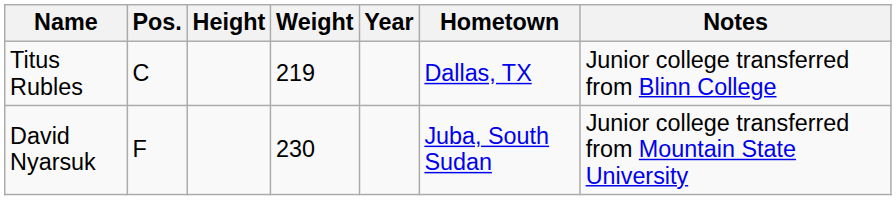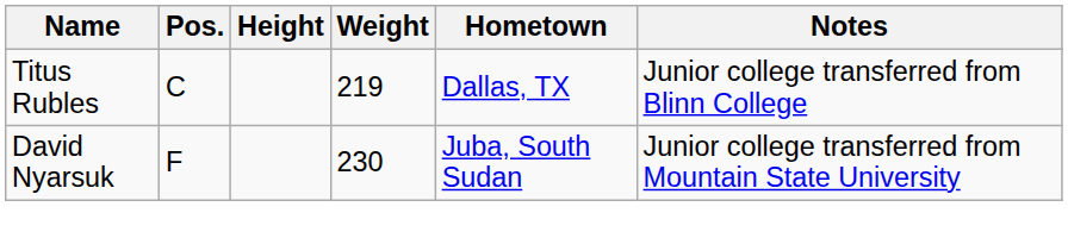 <table class="wikitable sortable" border="1">
 <tr>
 <th>Name</th>
 <th>Pos.</th>
 <th>Height</th>
 <th>Weight</th>
-<th>Year</th>
 <th>Hometown</th>
 <th class="unsortable">Notes</th>
 </tr>
 <tr>
 <td>Titus Rubles</td>
 <td>C</td>
 <td></td>
 <td>219</td>
-<td></td>
 <td><a href='#'>Dallas, TX</a></td>
 <td>Junior college transferred from <a href='#'>Blinn College</a></td>
 </tr>
 <tr>
 <td>David Nyarsuk</td>
 <td>F</td>
 <td></td>
 <td>230</td>
-<td></td>
 <td><a href='#'>Juba, South Sudan</a></td>
 <td>Junior college transferred from <a href='#'>Mountain State University</a></td>
 </tr>
 </table>
